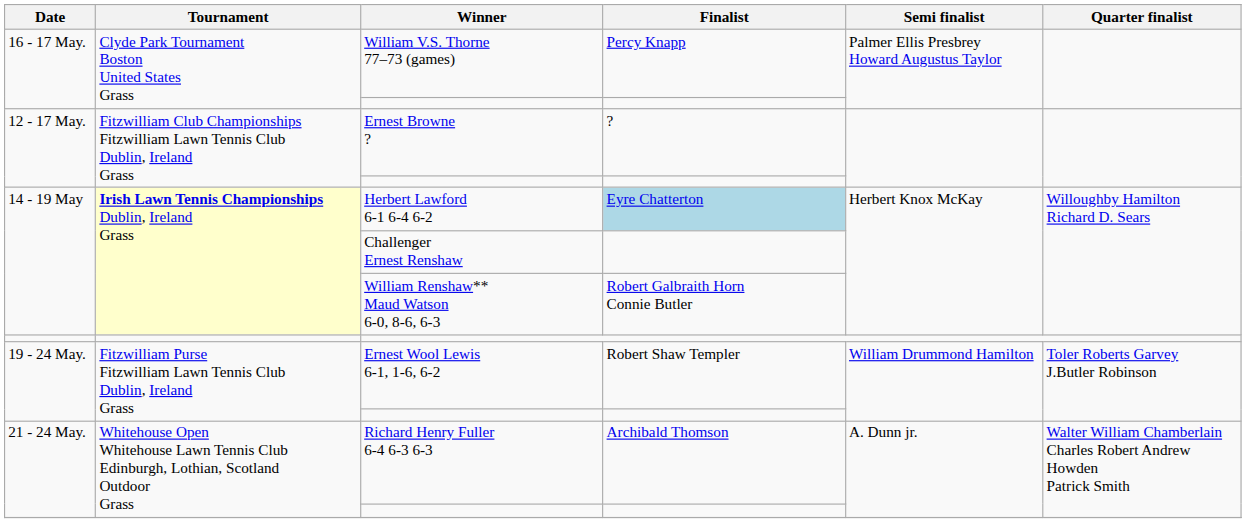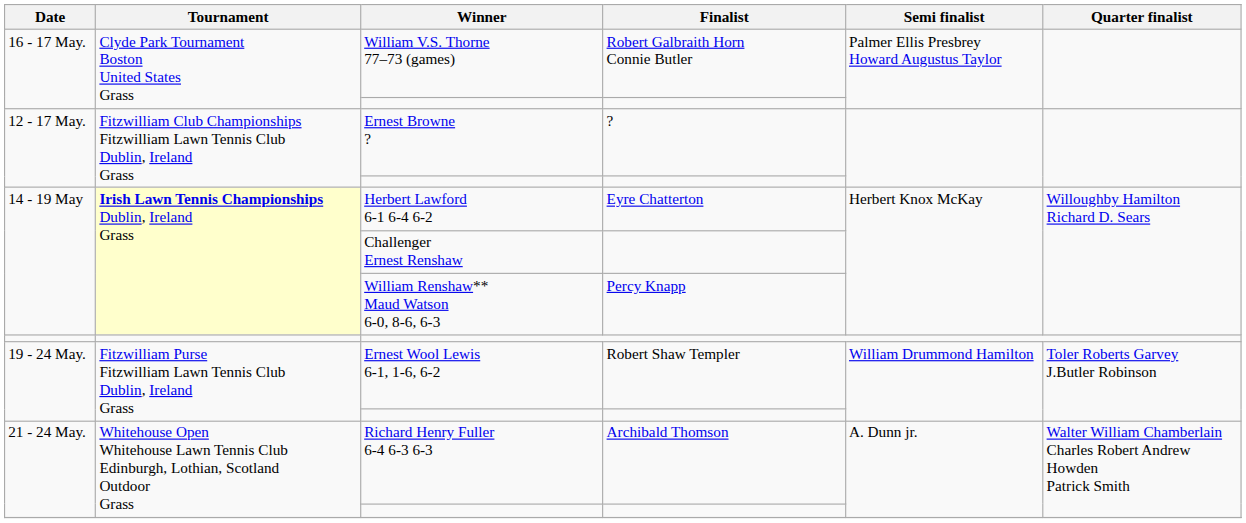 <table class="wikitable" style="font-size:85%;">
 <tr>
 <th width="75">Date</th>
 <th style="width:230px;">Tournament</th>
 <th style="width:210px;">Winner</th>
 <th style="width:210px;">Finalist</th>
 <th style="width:170px;">Semi finalist</th>
 <th style="width:170px;">Quarter finalist</th>
 </tr>
 <tr valign=top>
 <td rowspan=2>16 - 17 May.</td>
 <td rowspan=2><a href='#'>Clyde Park Tournament</a><br><a href='#'>Boston</a><br> <a href='#'>United States</a><br>Grass</td>
 <td> <a href='#'>William V.S. Thorne</a><br>77–73 (games)</td>
-<td> <a href='#'>Percy Knapp</a></td>
+<td> <a href='#'>Robert Galbraith Horn</a> <br> Connie Butler</td>
 <td rowspan=2> Palmer Ellis Presbrey <br> <a href='#'>Howard Augustus Taylor</a></td>
 <td rowspan=2></td>
 </tr>
 <tr valign=top>
 <td></td>
 <td></td>
 </tr>
 <tr valign=top>
 <td rowspan=2>12 - 17 May.</td>
 <td rowspan=2><a href='#'>Fitzwilliam Club Championships</a><br>Fitzwilliam Lawn Tennis Club<br><a href='#'>Dublin</a>, <a href='#'>Ireland</a><br>Grass</td>
 <td> <a href='#'>Ernest Browne</a> <br>?</td>
 <td> ?</td>
 <td rowspan=2></td>
 <td rowspan=2></td>
 </tr>
 <tr valign=top>
 <td></td>
 <td></td>
 </tr>
 <tr valign=top>
 <td rowspan=3>14 - 19 May</td>
 <td style="background:#ffc;" rowspan=3><strong><a href='#'>Irish Lawn Tennis Championships</a></strong><br><a href='#'>Dublin</a>, <a href='#'>Ireland</a><br>Grass</td>
 <td> <a href='#'>Herbert Lawford</a> <br>6-1 6-4 6-2</td>
-<td style="background: lightblue;"> <a href='#'>Eyre Chatterton</a></td>
+<td> <a href='#'>Eyre Chatterton</a></td>
 <td rowspan=3> Herbert Knox McKay</td>
 <td rowspan=3> <a href='#'>Willoughby Hamilton</a> <br>  <a href='#'>Richard D. Sears</a></td>
 </tr>
 <tr valign=top>
 <td>Challenger<br> <a href='#'>Ernest Renshaw</a></td>
 </tr>
 <tr valign=top>
 <td> <a href='#'>William Renshaw</a>** <br> <a href='#'>Maud Watson</a><br>6-0, 8-6, 6-3</td>
-<td> <a href='#'>Robert Galbraith Horn</a> <br> Connie Butler</td>
+<td> <a href='#'>Percy Knapp</a></td>
 </tr>
 <tr valign=top>
 <td></td>
 <td></td>
 </tr>
 <tr valign=top>
 <td rowspan=2>19 - 24 May.</td>
 <td rowspan=2><a href='#'>Fitzwilliam Purse</a><br>Fitzwilliam Lawn Tennis Club<br><a href='#'>Dublin</a>, <a href='#'>Ireland</a><br>Grass</td>
 <td> <a href='#'>Ernest Wool Lewis</a> <br>6-1, 1-6, 6-2</td>
 <td>  Robert Shaw Templer</td>
 <td rowspan=2> <a href='#'>William Drummond Hamilton</a></td>
 <td rowspan=2> <a href='#'>Toler Roberts Garvey</a><br>  J.Butler Robinson</td>
 </tr>
 <tr valign=top>
 <td></td>
 <td></td>
 </tr>
 <tr valign=top>
 <td rowspan=2>21 - 24 May.</td>
 <td rowspan=2><a href='#'>Whitehouse Open</a><br>Whitehouse Lawn Tennis Club<br>Edinburgh, Lothian, Scotland<br>Outdoor<br>Grass</td>
 <td> <a href='#'>Richard Henry Fuller</a> <br>6-4 6-3 6-3</td>
 <td> <a href='#'>Archibald Thomson</a></td>
 <td rowspan=2>  A. Dunn jr.</td>
 <td rowspan=2> <a href='#'>Walter William Chamberlain</a> <br> Charles Robert Andrew Howden<br> Patrick Smith</td>
 </tr>
 <tr valign=top>
 <td></td>
 <td></td>
 </tr>
 <tr valign=top>
 </tr>
 </table>
